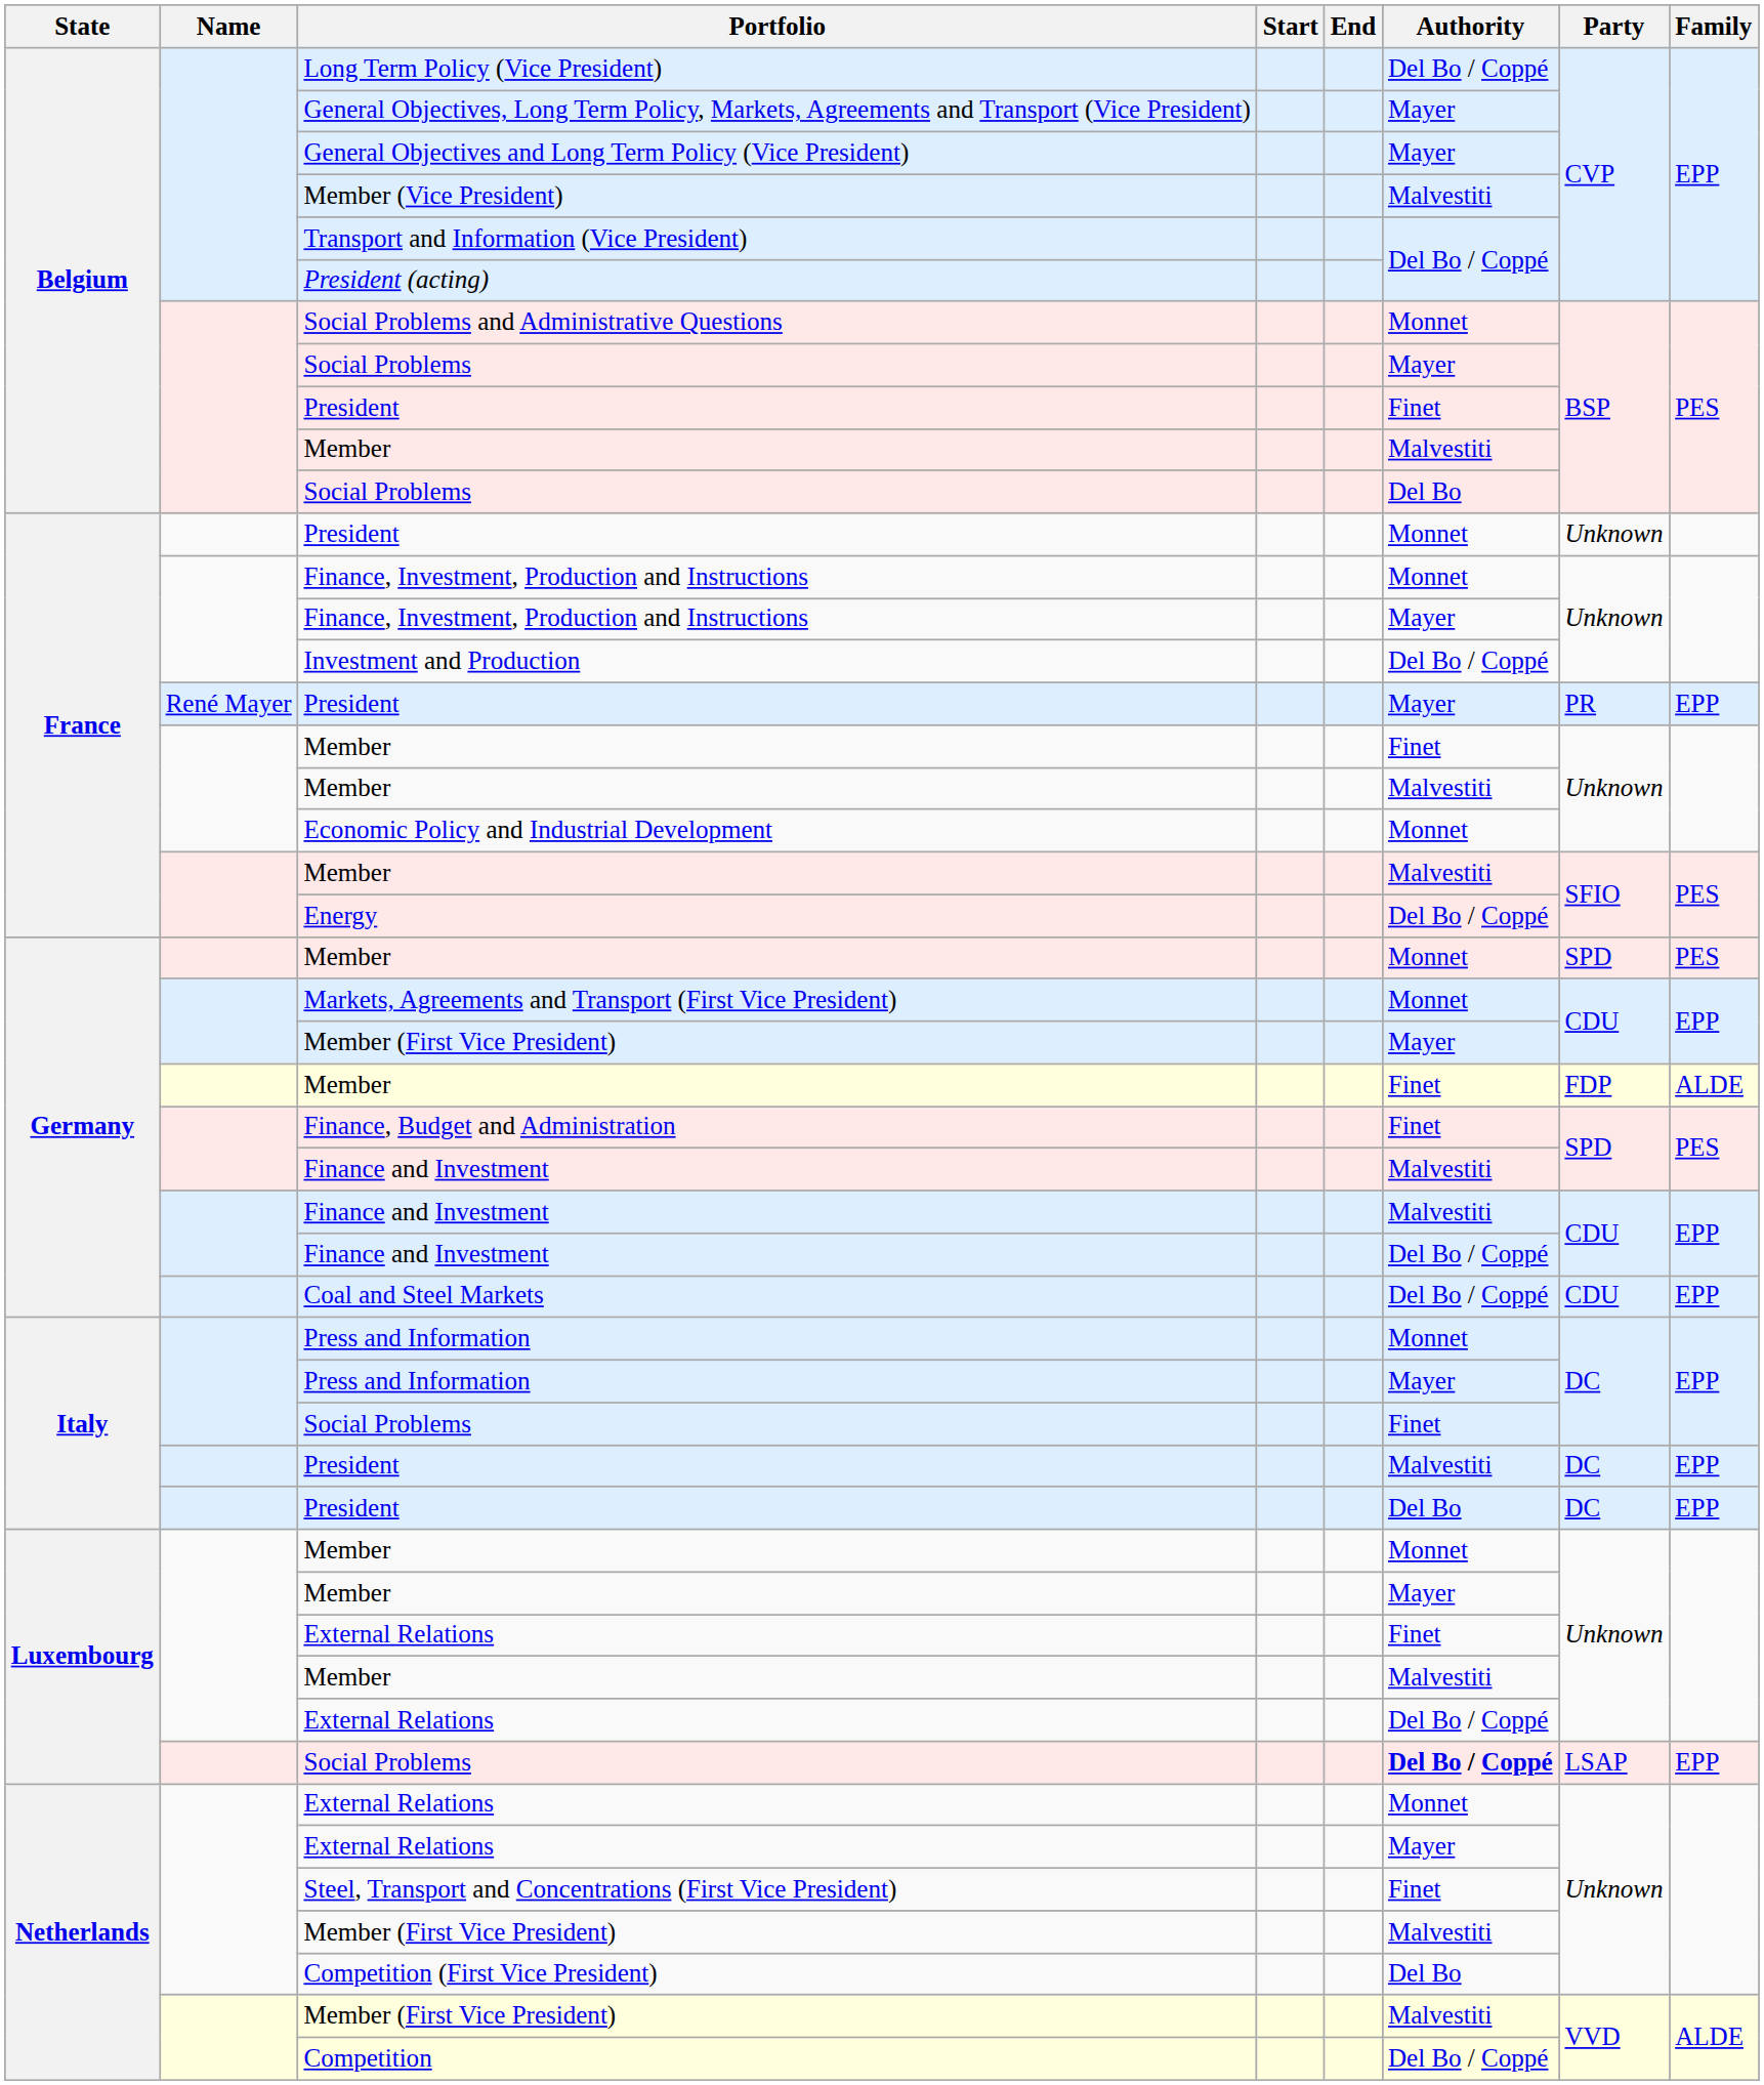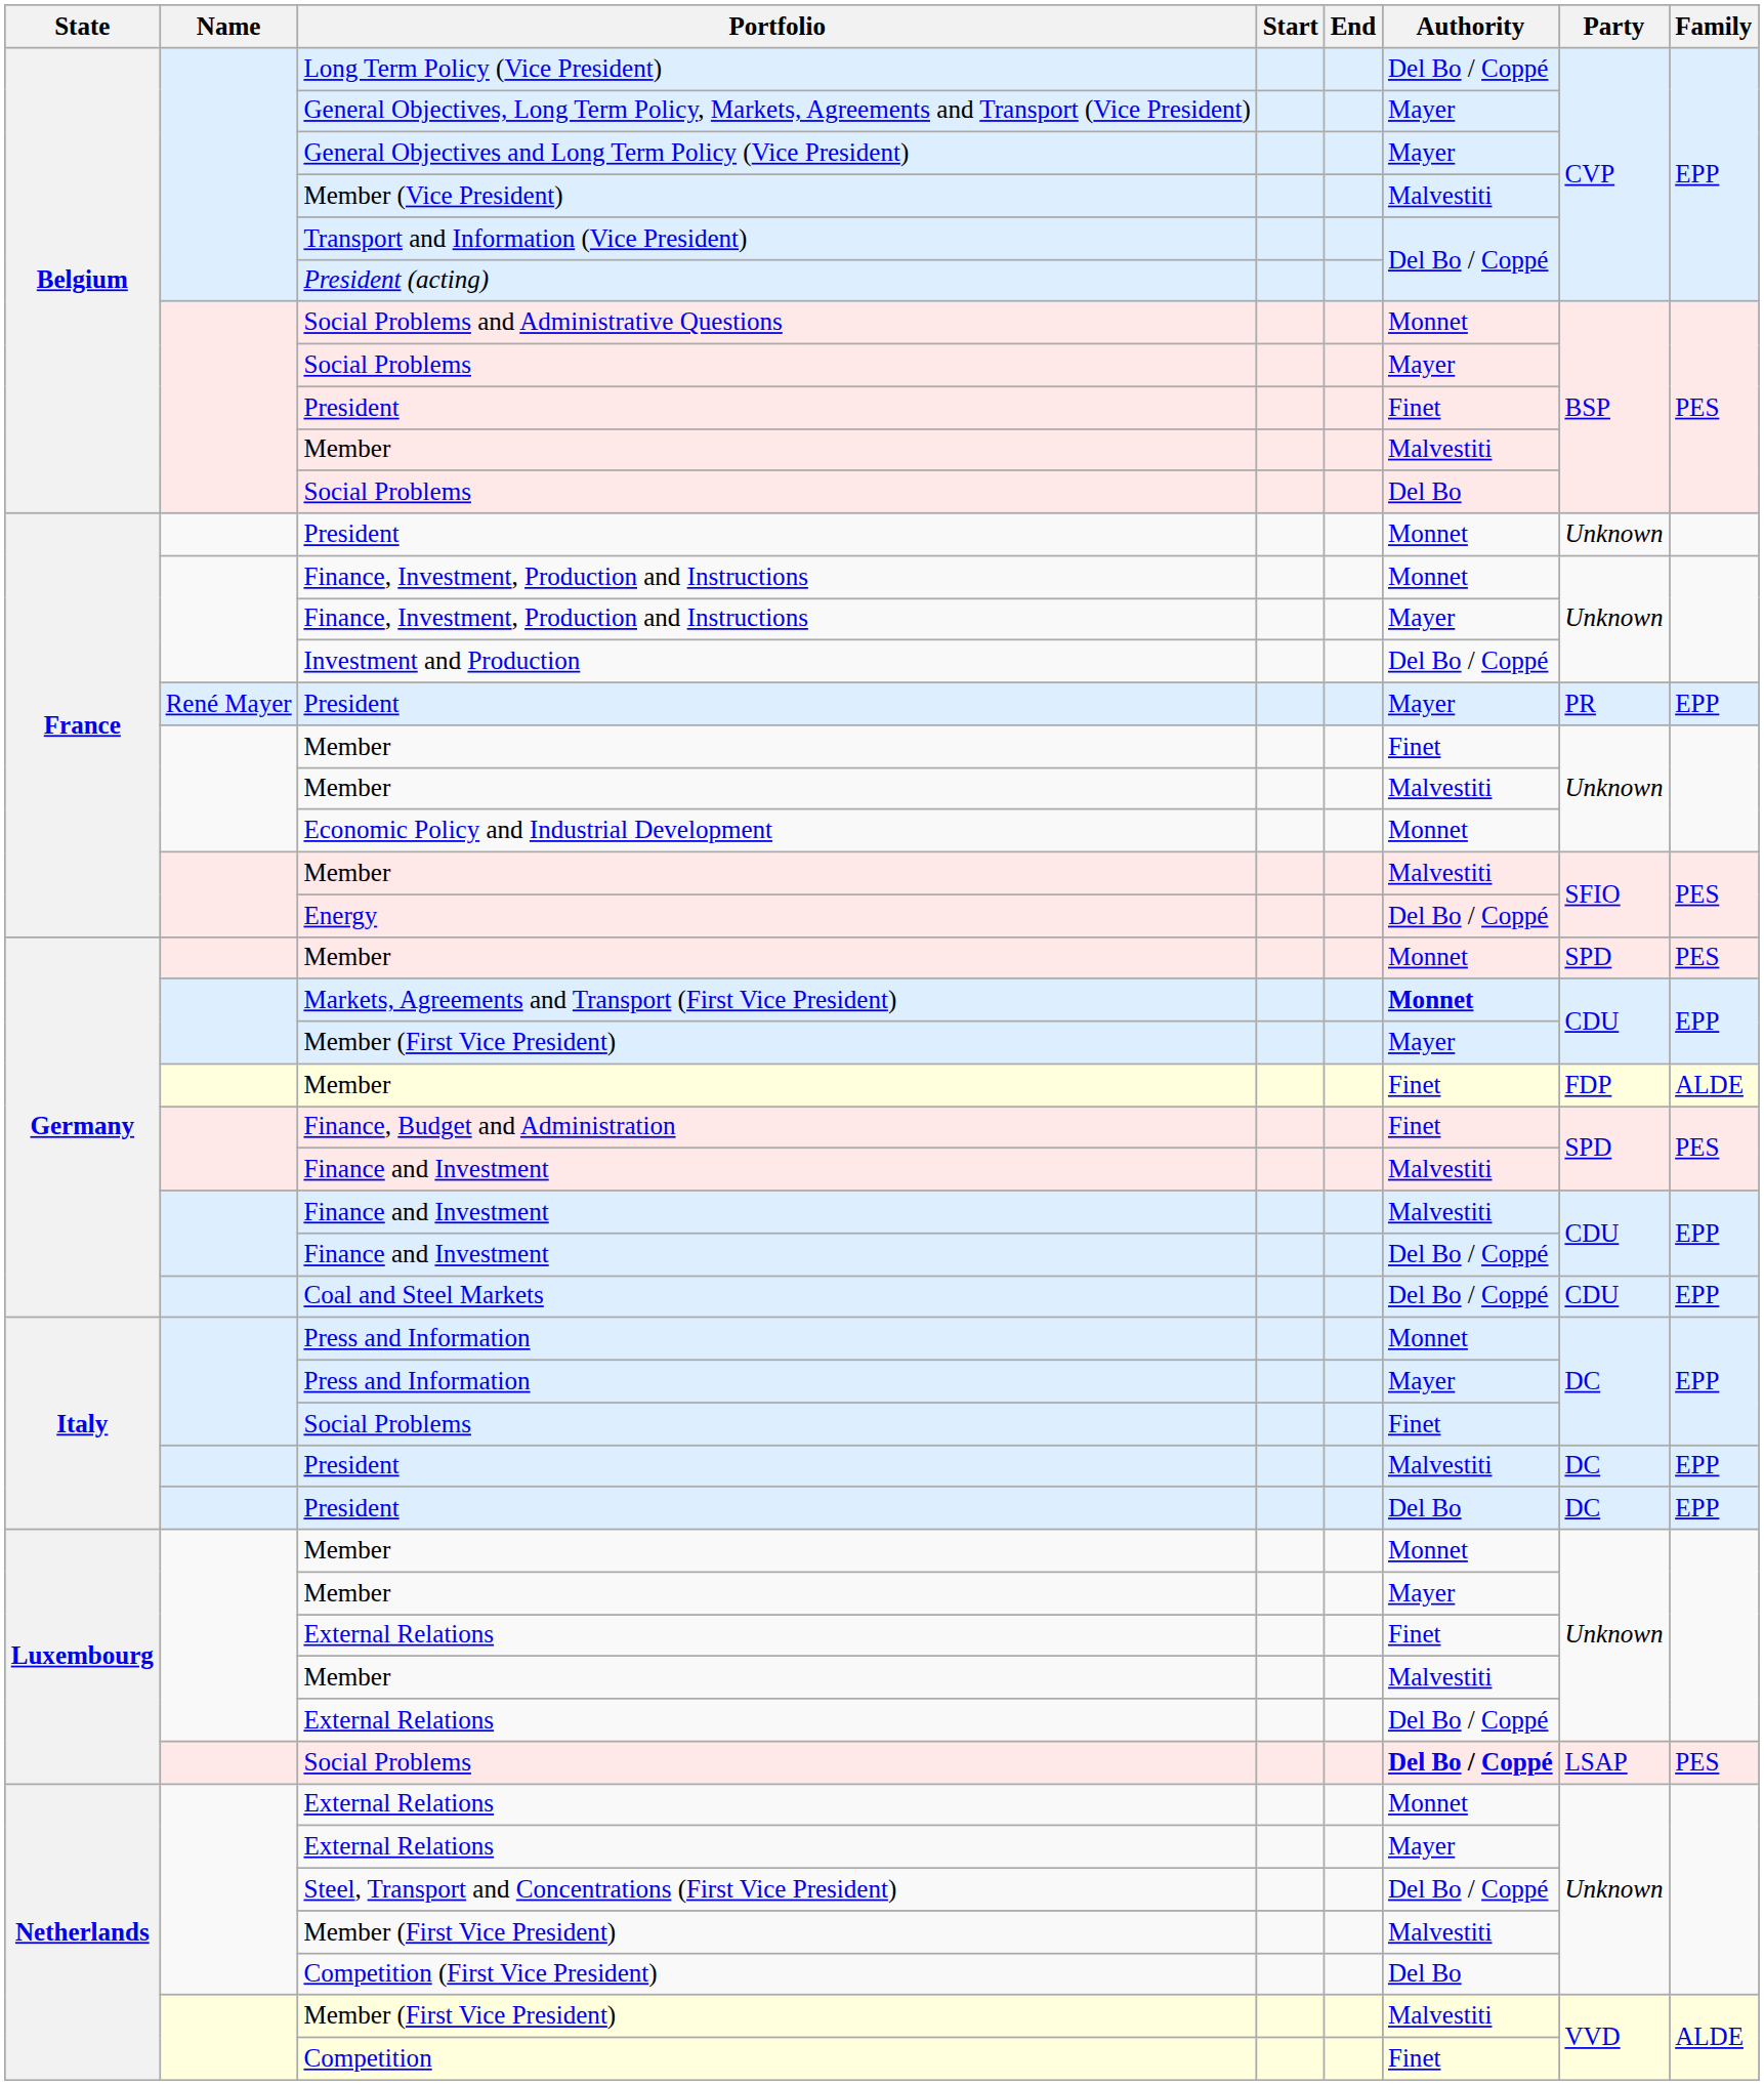 <table class="wikitable sortable" style="font-size: 90%;">
 <tr>
 <th>State</th>
 <th>Name</th>
 <th>Portfolio</th>
 <th>Start</th>
 <th>End</th>
 <th>Authority</th>
 <th>Party</th>
 <th>Family</th>
 </tr>
 <tr bgcolor=#DDEEFF>
 <th rowspan=11 bgcolor=#f9f9f9><a href='#'>Belgium</a></th>
 <td rowspan=6></td>
 <td><a href='#'>Long Term Policy</a> (<a href='#'>Vice President</a>)</td>
 <td></td>
 <td></td>
 <td><a href='#'>Del Bo</a> / <a href='#'>Coppé</a></td>
 <td rowspan=6><a href='#'>CVP</a></td>
 <td rowspan=6><a href='#'>EPP</a></td>
 </tr>
 <tr bgcolor=#DDEEFF>
 <td><a href='#'>General Objectives, Long Term Policy</a>, <a href='#'>Markets, Agreements</a> and <a href='#'>Transport</a> (<a href='#'>Vice President</a>)</td>
 <td></td>
 <td></td>
 <td><a href='#'>Mayer</a></td>
 </tr>
 <tr bgcolor=#DDEEFF>
 <td><a href='#'>General Objectives and Long Term Policy</a> (<a href='#'>Vice President</a>)</td>
 <td></td>
 <td></td>
 <td><a href='#'>Mayer</a></td>
 </tr>
 <tr bgcolor=#DDEEFF>
 <td>Member (<a href='#'>Vice President</a>)</td>
 <td></td>
 <td></td>
 <td><a href='#'>Malvestiti</a></td>
 </tr>
 <tr bgcolor=#DDEEFF>
 <td><a href='#'>Transport</a> and <a href='#'>Information</a> (<a href='#'>Vice President</a>)</td>
 <td></td>
 <td></td>
 <td rowspan=2><a href='#'>Del Bo</a> / <a href='#'>Coppé</a></td>
 </tr>
 <tr bgcolor=#DDEEFF>
 <td><em><a href='#'>President</a> (acting)</em></td>
 <td><em></em></td>
 <td><em></em></td>
 </tr>
 <tr bgcolor=#FFE8E8>
 <td rowspan=5></td>
 <td><a href='#'>Social Problems</a> and <a href='#'>Administrative Questions</a></td>
 <td></td>
 <td></td>
 <td><a href='#'>Monnet</a></td>
 <td rowspan=5><a href='#'>BSP</a></td>
 <td rowspan=5><a href='#'>PES</a></td>
 </tr>
 <tr bgcolor=#FFE8E8>
 <td><a href='#'>Social Problems</a></td>
 <td></td>
 <td></td>
 <td><a href='#'>Mayer</a></td>
 </tr>
 <tr bgcolor=#FFE8E8>
 <td><a href='#'>President</a></td>
 <td></td>
 <td></td>
 <td><a href='#'>Finet</a></td>
 </tr>
 <tr bgcolor=#FFE8E8>
 <td>Member</td>
 <td></td>
 <td></td>
 <td><a href='#'>Malvestiti</a></td>
 </tr>
 <tr bgcolor=#FFE8E8>
 <td><a href='#'>Social Problems</a></td>
 <td></td>
 <td></td>
 <td><a href='#'>Del Bo</a></td>
 </tr>
 <tr>
 <th rowspan=10 bgcolor=#f9f9f9><a href='#'>France</a></th>
 <td></td>
 <td><a href='#'>President</a></td>
 <td></td>
 <td></td>
 <td><a href='#'>Monnet</a></td>
 <td><em>Unknown</em></td>
 <td></td>
 </tr>
 <tr>
 <td rowspan=3></td>
 <td><a href='#'>Finance</a>, <a href='#'>Investment</a>, <a href='#'>Production</a> and <a href='#'>Instructions</a></td>
 <td></td>
 <td></td>
 <td><a href='#'>Monnet</a></td>
 <td rowspan=3><em>Unknown</em></td>
 <td rowspan=3></td>
 </tr>
 <tr>
 <td><a href='#'>Finance</a>, <a href='#'>Investment</a>, <a href='#'>Production</a> and <a href='#'>Instructions</a></td>
 <td></td>
 <td></td>
 <td><a href='#'>Mayer</a></td>
 </tr>
 <tr>
 <td><a href='#'>Investment</a> and <a href='#'>Production</a></td>
 <td></td>
 <td></td>
 <td><a href='#'>Del Bo</a> / <a href='#'>Coppé</a></td>
 </tr>
 <tr bgcolor=#DDEEFF>
 <td><a href='#'>René Mayer</a></td>
 <td><a href='#'>President</a></td>
 <td></td>
 <td></td>
 <td><a href='#'>Mayer</a></td>
 <td><a href='#'>PR</a></td>
 <td><a href='#'>EPP</a></td>
 </tr>
 <tr>
 <td rowspan=3></td>
 <td>Member</td>
 <td></td>
 <td></td>
 <td><a href='#'>Finet</a></td>
 <td rowspan=3><em>Unknown</em></td>
 <td rowspan=3></td>
 </tr>
 <tr>
 <td>Member</td>
 <td></td>
 <td></td>
 <td><a href='#'>Malvestiti</a></td>
 </tr>
 <tr>
 <td><a href='#'>Economic Policy</a> and <a href='#'>Industrial Development</a></td>
 <td></td>
 <td></td>
 <td><a href='#'>Monnet</a></td>
 </tr>
 <tr bgcolor=#FFE8E8>
 <td rowspan=2></td>
 <td>Member</td>
 <td></td>
 <td></td>
 <td><a href='#'>Malvestiti</a></td>
 <td rowspan=2><a href='#'>SFIO</a></td>
 <td rowspan=2><a href='#'>PES</a></td>
 </tr>
 <tr bgcolor=#FFE8E8>
 <td><a href='#'>Energy</a></td>
 <td></td>
 <td></td>
 <td><a href='#'>Del Bo</a> / <a href='#'>Coppé</a></td>
 </tr>
 <tr bgcolor=#FFE8E8>
 <th rowspan=9 bgcolor=#f9f9f9><a href='#'>Germany</a></th>
 <td></td>
 <td>Member</td>
 <td></td>
 <td></td>
 <td><a href='#'>Monnet</a></td>
 <td><a href='#'>SPD</a></td>
 <td><a href='#'>PES</a></td>
 </tr>
 <tr bgcolor=#DDEEFF>
 <td rowspan=2></td>
 <td><a href='#'>Markets, Agreements</a> and <a href='#'>Transport</a> (<a href='#'>First Vice President</a>)</td>
 <td></td>
 <td></td>
-<td><a href='#'>Monnet</a></td>
+<td><strong><a href='#'>Monnet</a></strong></td>
 <td rowspan=2><a href='#'>CDU</a></td>
 <td rowspan=2><a href='#'>EPP</a></td>
 </tr>
 <tr bgcolor=#DDEEFF>
 <td>Member (<a href='#'>First Vice President</a>)</td>
 <td></td>
 <td></td>
 <td><a href='#'>Mayer</a></td>
 </tr>
 <tr bgcolor=#FFFFDD>
 <td></td>
 <td>Member</td>
 <td></td>
 <td></td>
 <td><a href='#'>Finet</a></td>
 <td><a href='#'>FDP</a></td>
 <td><a href='#'>ALDE</a></td>
 </tr>
 <tr bgcolor=#FFE8E8>
 <td rowspan=2></td>
 <td><a href='#'>Finance</a>, <a href='#'>Budget</a> and <a href='#'>Administration</a></td>
 <td></td>
 <td></td>
 <td><a href='#'>Finet</a></td>
 <td rowspan=2><a href='#'>SPD</a></td>
 <td rowspan=2><a href='#'>PES</a></td>
 </tr>
 <tr bgcolor=#FFE8E8>
 <td><a href='#'>Finance</a> and <a href='#'>Investment</a></td>
 <td></td>
 <td></td>
 <td><a href='#'>Malvestiti</a></td>
 </tr>
 <tr bgcolor=#DDEEFF>
 <td rowspan=2></td>
 <td><a href='#'>Finance</a> and <a href='#'>Investment</a></td>
 <td></td>
 <td></td>
 <td><a href='#'>Malvestiti</a></td>
 <td rowspan=2><a href='#'>CDU</a></td>
 <td rowspan=2><a href='#'>EPP</a></td>
 </tr>
 <tr bgcolor=#DDEEFF>
 <td><a href='#'>Finance</a> and <a href='#'>Investment</a></td>
 <td></td>
 <td></td>
 <td><a href='#'>Del Bo</a> / <a href='#'>Coppé</a></td>
 </tr>
 <tr bgcolor=#DDEEFF>
 <td></td>
 <td><a href='#'>Coal and Steel Markets</a></td>
 <td></td>
 <td></td>
 <td><a href='#'>Del Bo</a> / <a href='#'>Coppé</a></td>
 <td><a href='#'>CDU</a></td>
 <td><a href='#'>EPP</a></td>
 </tr>
 <tr bgcolor=#DDEEFF>
 <th rowspan=5 bgcolor=#f9f9f9><a href='#'>Italy</a></th>
 <td rowspan=3></td>
 <td><a href='#'>Press and Information</a></td>
 <td></td>
 <td></td>
 <td><a href='#'>Monnet</a></td>
 <td rowspan=3><a href='#'>DC</a></td>
 <td rowspan=3><a href='#'>EPP</a></td>
 </tr>
 <tr bgcolor=#DDEEFF>
 <td><a href='#'>Press and Information</a></td>
 <td></td>
 <td></td>
 <td><a href='#'>Mayer</a></td>
 </tr>
 <tr bgcolor=#DDEEFF>
 <td><a href='#'>Social Problems</a></td>
 <td></td>
 <td></td>
 <td><a href='#'>Finet</a></td>
 </tr>
 <tr bgcolor=#DDEEFF>
 <td></td>
 <td><a href='#'>President</a></td>
 <td></td>
 <td></td>
 <td><a href='#'>Malvestiti</a></td>
 <td><a href='#'>DC</a></td>
 <td><a href='#'>EPP</a></td>
 </tr>
 <tr bgcolor=#DDEEFF>
 <td></td>
 <td><a href='#'>President</a></td>
 <td></td>
 <td></td>
 <td><a href='#'>Del Bo</a></td>
 <td><a href='#'>DC</a></td>
 <td><a href='#'>EPP</a></td>
 </tr>
 <tr>
 <th rowspan=6 bgcolor=#f9f9f9><a href='#'>Luxembourg</a></th>
 <td rowspan=5></td>
 <td>Member</td>
 <td></td>
 <td></td>
 <td><a href='#'>Monnet</a></td>
 <td rowspan=5><em>Unknown</em></td>
 <td rowspan=5></td>
 </tr>
 <tr>
 <td>Member</td>
 <td></td>
 <td></td>
 <td><a href='#'>Mayer</a></td>
 </tr>
 <tr>
 <td><a href='#'>External Relations</a></td>
 <td></td>
 <td></td>
 <td><a href='#'>Finet</a></td>
 </tr>
 <tr>
 <td>Member</td>
 <td></td>
 <td></td>
 <td><a href='#'>Malvestiti</a></td>
 </tr>
 <tr>
 <td><a href='#'>External Relations</a></td>
 <td></td>
 <td></td>
 <td><a href='#'>Del Bo</a> / <a href='#'>Coppé</a></td>
 </tr>
 <tr bgcolor=#FFE8E8>
 <td></td>
 <td><a href='#'>Social Problems</a></td>
 <td></td>
 <td></td>
 <td><strong><a href='#'>Del Bo</a> / <a href='#'>Coppé</a></strong></td>
 <td><a href='#'>LSAP</a></td>
-<td><a href='#'>EPP</a></td>
+<td><a href='#'>PES</a></td>
 </tr>
 <tr>
 <th rowspan=7 bgcolor=#f9f9f9><a href='#'>Netherlands</a></th>
 <td rowspan=5></td>
 <td><a href='#'>External Relations</a></td>
 <td></td>
 <td></td>
 <td><a href='#'>Monnet</a></td>
 <td rowspan=5><em>Unknown</em></td>
 <td rowspan=5></td>
 </tr>
 <tr>
 <td><a href='#'>External Relations</a></td>
 <td></td>
 <td></td>
 <td><a href='#'>Mayer</a></td>
 </tr>
 <tr>
 <td><a href='#'>Steel</a>, <a href='#'>Transport</a> and <a href='#'>Concentrations</a> (<a href='#'>First Vice President</a>)</td>
 <td></td>
 <td></td>
-<td><a href='#'>Finet</a></td>
+<td><a href='#'>Del Bo</a> / <a href='#'>Coppé</a></td>
 </tr>
 <tr>
 <td>Member (<a href='#'>First Vice President</a>)</td>
 <td></td>
 <td></td>
 <td><a href='#'>Malvestiti</a></td>
 </tr>
 <tr>
 <td><a href='#'>Competition</a> (<a href='#'>First Vice President</a>)</td>
 <td></td>
 <td></td>
 <td><a href='#'>Del Bo</a></td>
 </tr>
 <tr bgcolor=#FFFFDD>
 <td rowspan=2></td>
 <td>Member (<a href='#'>First Vice President</a>)</td>
 <td></td>
 <td></td>
 <td><a href='#'>Malvestiti</a></td>
 <td rowspan=2><a href='#'>VVD</a></td>
 <td rowspan=2><a href='#'>ALDE</a></td>
 </tr>
 <tr bgcolor=#FFFFDD>
 <td><a href='#'>Competition</a></td>
 <td></td>
 <td></td>
-<td><a href='#'>Del Bo</a> / <a href='#'>Coppé</a></td>
+<td><a href='#'>Finet</a></td>
 </tr>
 </table>
